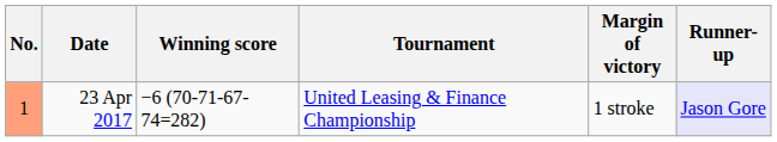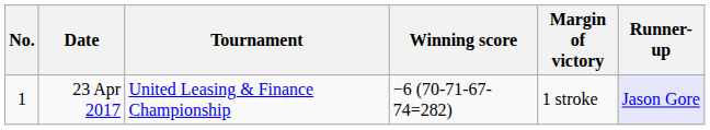 <table class="wikitable" style="font-size:95%;">
 <tr>
 <th>No.</th>
 <th>Date</th>
+<th>Tournament</th>
 <th>Winning score</th>
-<th>Tournament</th>
 <th>Margin of<br>victory</th>
 <th>Runner-up</th>
 </tr>
 <tr>
-<td align=center style="background: lightsalmon;">1</td>
+<td align=center>1</td>
 <td align=right>23 Apr <a href='#'>2017</a></td>
+<td><a href='#'>United Leasing & Finance Championship</a></td>
 <td>−6 (70-71-67-74=282)</td>
-<td><a href='#'>United Leasing & Finance Championship</a></td>
 <td>1 stroke</td>
 <td style="background: lavender;"> <a href='#'>Jason Gore</a></td>
 </tr>
 </table>
